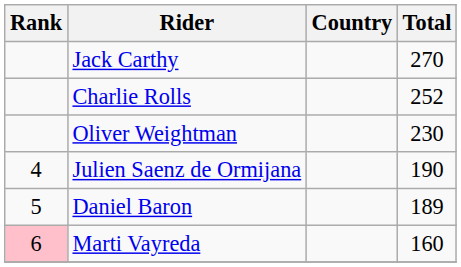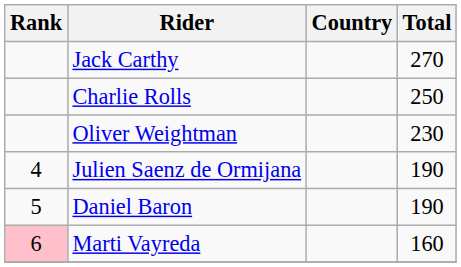 <table class="wikitable sortable" style="font-size:95%; text-align:center;">
 <tr>
 <th>Rank</th>
 <th>Rider</th>
 <th>Country</th>
 <th>Total</th>
 </tr>
 <tr>
 <td></td>
 <td align=left><a href='#'>Jack Carthy</a></td>
 <td align=left></td>
 <td>270</td>
 </tr>
 <tr>
 <td></td>
 <td align=left><a href='#'>Charlie Rolls</a></td>
 <td align=left></td>
-<td>252</td>
+<td>250</td>
 </tr>
 <tr>
 <td></td>
 <td align=left><a href='#'>Oliver Weightman</a></td>
 <td align=left></td>
 <td>230</td>
 </tr>
 <tr>
 <td>4</td>
 <td align=left><a href='#'>Julien Saenz de Ormijana</a></td>
 <td align=left></td>
 <td>190</td>
 </tr>
 <tr>
 <td>5</td>
 <td align=left><a href='#'>Daniel Baron</a></td>
 <td align=left></td>
-<td>189</td>
+<td>190</td>
 </tr>
 <tr>
 <td style="background: pink;">6</td>
 <td align=left><a href='#'>Marti Vayreda</a></td>
 <td align=left></td>
 <td>160</td>
 </tr>
 <tr>
 </tr>
 </table>
